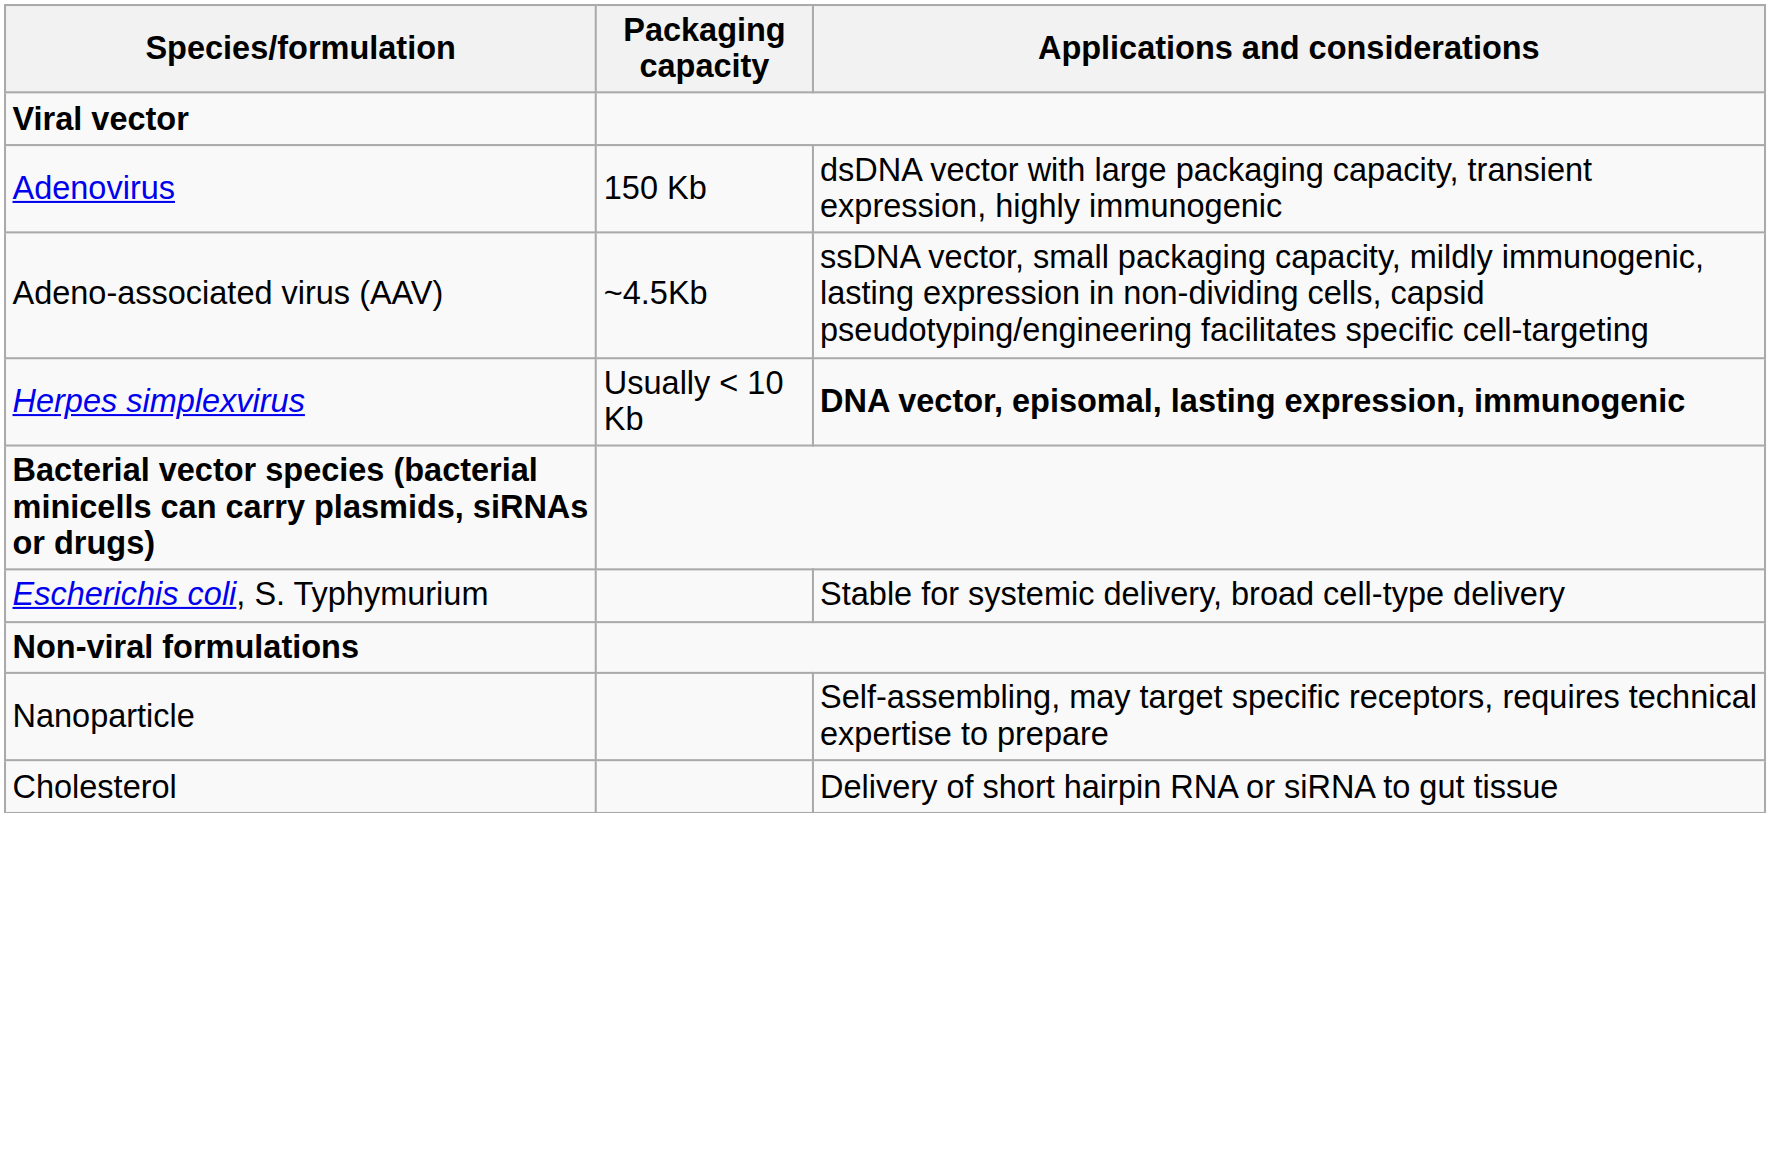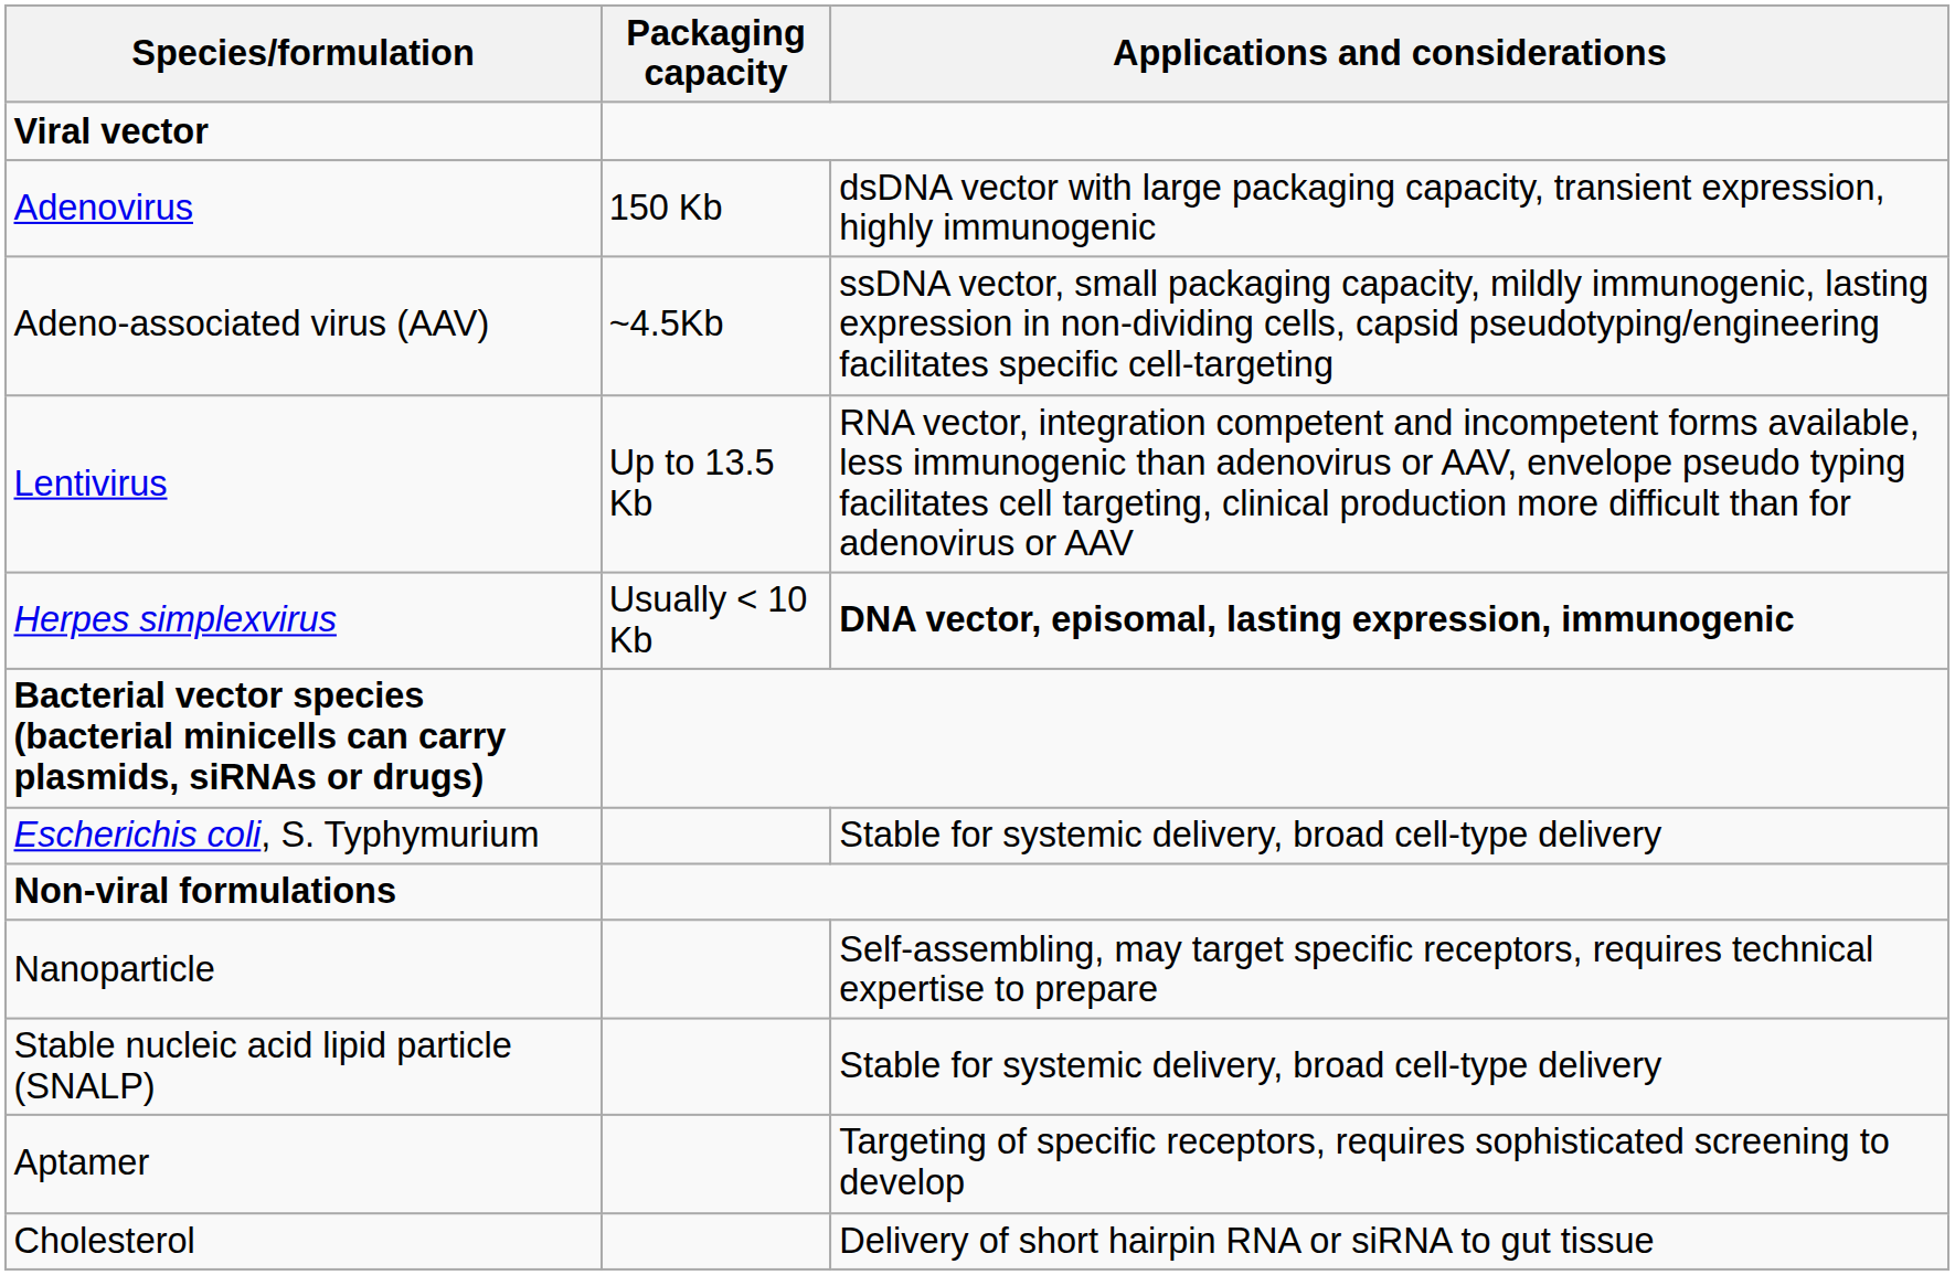 <table class="wikitable sortable">
 <tr>
 <th>Species/formulation</th>
 <th>Packaging capacity</th>
 <th>Applications and considerations</th>
 </tr>
 <tr>
 <td><strong>Viral vector</strong></td>
 </tr>
 <tr>
 <td><a href='#'>Adenovirus</a></td>
 <td>150 Kb</td>
 <td>dsDNA vector with large packaging capacity, transient expression, highly immunogenic</td>
 </tr>
 <tr>
 <td>Adeno-associated virus (AAV)</td>
 <td>~4.5Kb</td>
 <td>ssDNA vector, small packaging capacity, mildly immunogenic, lasting expression in non-dividing cells, capsid pseudotyping/engineering facilitates specific cell-targeting</td>
+</tr>
+<tr>
+<td><a href='#'>Lentivirus</a></td>
+<td>Up to 13.5 Kb</td>
+<td>RNA vector, integration competent and incompetent forms available, less immunogenic than adenovirus or AAV, envelope pseudo typing facilitates cell targeting, clinical production more difficult than for adenovirus or AAV</td>
 </tr>
 <tr>
 <td><em><a href='#'>Herpes simplexvirus</a></em></td>
 <td>Usually < 10 Kb</td>
 <td><strong>DNA vector, episomal, lasting expression, immunogenic</strong></td>
 </tr>
 <tr>
 <td><strong>Bacterial vector species (bacterial minicells can carry plasmids, siRNAs or drugs)</strong></td>
 </tr>
 <tr>
 <td><em><a href='#'>Escherichis coli</a></em>, S. Typhymurium</td>
 <td></td>
 <td>Stable for systemic delivery, broad cell-type delivery</td>
 </tr>
 <tr>
 <td><strong>Non-viral formulations</strong></td>
 </tr>
 <tr>
 <td>Nanoparticle</td>
 <td></td>
 <td>Self-assembling, may target specific receptors, requires technical  expertise to prepare</td>
 </tr>
 <tr>
+<td>Stable nucleic acid lipid particle (SNALP)</td>
+<td></td>
+<td>Stable for systemic delivery, broad cell-type delivery</td>
+</tr>
+<tr>
+<td>Aptamer</td>
+<td></td>
+<td>Targeting of specific receptors, requires sophisticated screening to develop</td>
+</tr>
+<tr>
 <td>Cholesterol</td>
 <td></td>
 <td>Delivery of short hairpin RNA or siRNA to gut tissue</td>
 </tr>
 </table>
